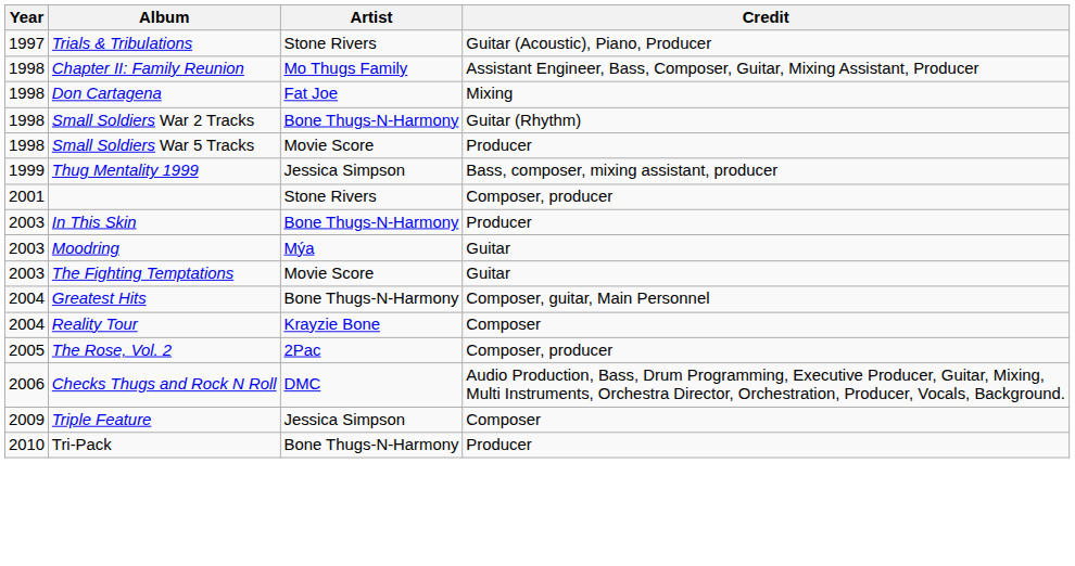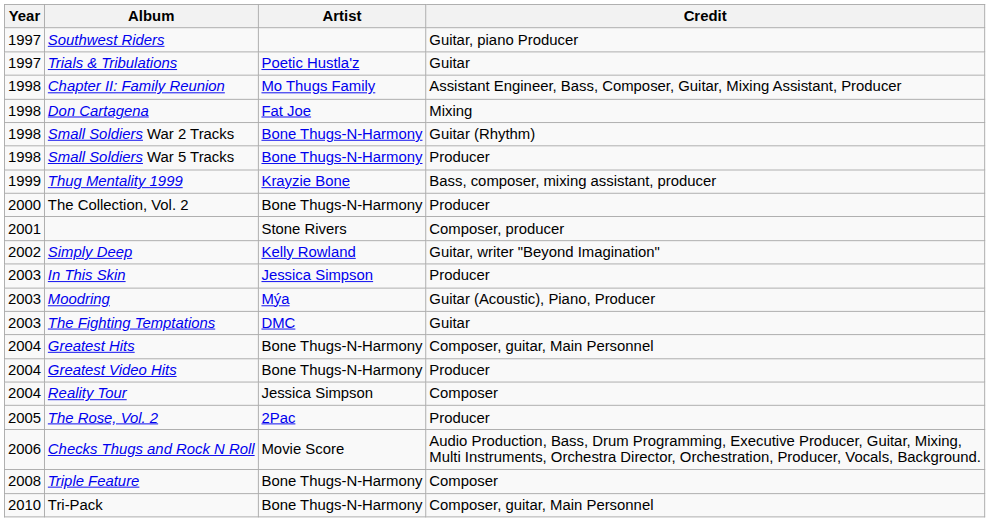 <table class="wikitable sortable">
 <tr>
 <th>Year</th>
 <th>Album</th>
 <th>Artist</th>
 <th>Credit</th>
 </tr>
 <tr>
 <td>1997</td>
+<td><em><a href='#'>Southwest Riders</a></em></td>
+<td></td>
+<td>Guitar, piano Producer</td>
+</tr>
+<tr>
+<td>1997</td>
 <td><em><a href='#'>Trials & Tribulations</a></em></td>
-<td>Stone Rivers</td>
-<td>Guitar (Acoustic), Piano, Producer</td>
+<td><a href='#'>Poetic Hustla'z</a></td>
+<td>Guitar</td>
 </tr>
 <tr>
 <td>1998</td>
 <td><em><a href='#'>Chapter II: Family Reunion</a></em></td>
 <td><a href='#'>Mo Thugs Family</a></td>
 <td>Assistant Engineer, Bass, Composer, Guitar, Mixing Assistant, Producer</td>
 </tr>
 <tr>
 <td>1998</td>
 <td><em><a href='#'>Don Cartagena</a></em></td>
 <td><a href='#'>Fat Joe</a></td>
 <td>Mixing</td>
 </tr>
 <tr>
 <td>1998</td>
 <td><em><a href='#'>Small Soldiers</a></em> War 2 Tracks</td>
 <td><a href='#'>Bone Thugs-N-Harmony</a></td>
 <td>Guitar (Rhythm)</td>
 </tr>
 <tr>
 <td>1998</td>
 <td><em><a href='#'>Small Soldiers</a></em> War 5 Tracks</td>
-<td>Movie Score</td>
+<td><a href='#'>Bone Thugs-N-Harmony</a></td>
 <td>Producer</td>
 </tr>
 <tr>
 <td>1999</td>
 <td><em><a href='#'>Thug Mentality 1999</a></em></td>
-<td>Jessica Simpson</td>
+<td><a href='#'>Krayzie Bone</a></td>
 <td>Bass, composer, mixing assistant, producer</td>
+</tr>
+<tr>
+<td>2000</td>
+<td>The Collection, Vol. 2</td>
+<td>Bone Thugs-N-Harmony</td>
+<td>Producer</td>
 </tr>
 <tr>
 <td>2001</td>
 <td></td>
 <td>Stone Rivers</td>
 <td>Composer, producer</td>
 </tr>
 <tr>
+<td>2002</td>
+<td><em><a href='#'>Simply Deep</a></em></td>
+<td><a href='#'>Kelly Rowland</a></td>
+<td>Guitar, writer "Beyond Imagination"</td>
+</tr>
+<tr>
 <td>2003</td>
 <td><em><a href='#'>In This Skin</a></em></td>
-<td><a href='#'>Bone Thugs-N-Harmony</a></td>
+<td><a href='#'>Jessica Simpson</a></td>
 <td>Producer</td>
 </tr>
 <tr>
 <td>2003</td>
 <td><em><a href='#'>Moodring</a></em></td>
 <td><a href='#'>Mýa</a></td>
-<td>Guitar</td>
+<td>Guitar (Acoustic), Piano, Producer</td>
 </tr>
 <tr>
 <td>2003</td>
 <td><em><a href='#'>The Fighting Temptations</a></em></td>
-<td>Movie Score</td>
+<td><a href='#'>DMC</a></td>
 <td>Guitar</td>
 </tr>
 <tr>
 <td>2004</td>
 <td><em><a href='#'>Greatest Hits</a></em></td>
 <td>Bone Thugs-N-Harmony</td>
 <td>Composer, guitar, Main Personnel</td>
 </tr>
 <tr>
 <td>2004</td>
+<td><em><a href='#'>Greatest Video Hits</a></em></td>
+<td>Bone Thugs-N-Harmony</td>
+<td>Producer</td>
+</tr>
+<tr>
+<td>2004</td>
 <td><em><a href='#'>Reality Tour</a></em></td>
-<td><a href='#'>Krayzie Bone</a></td>
+<td>Jessica Simpson</td>
 <td>Composer</td>
 </tr>
 <tr>
 <td>2005</td>
 <td><em><a href='#'>The Rose, Vol. 2</a></em></td>
 <td><a href='#'>2Pac</a></td>
-<td>Composer, producer</td>
+<td>Producer</td>
 </tr>
 <tr>
 <td>2006</td>
 <td><em><a href='#'>Checks Thugs and Rock N Roll</a></em></td>
-<td><a href='#'>DMC</a></td>
+<td>Movie Score</td>
 <td>Audio Production, Bass, Drum Programming, Executive Producer, Guitar, Mixing,<br>Multi Instruments, Orchestra Director, Orchestration, Producer, Vocals, Background.</td>
 </tr>
 <tr>
-<td>2009</td>
+<td>2008</td>
 <td><em><a href='#'>Triple Feature</a></em></td>
-<td>Jessica Simpson</td>
+<td>Bone Thugs-N-Harmony</td>
 <td>Composer</td>
 </tr>
 <tr>
 <td>2010</td>
 <td>Tri-Pack</td>
 <td>Bone Thugs-N-Harmony</td>
-<td>Producer</td>
+<td>Composer, guitar, Main Personnel</td>
 </tr>
 </table>
